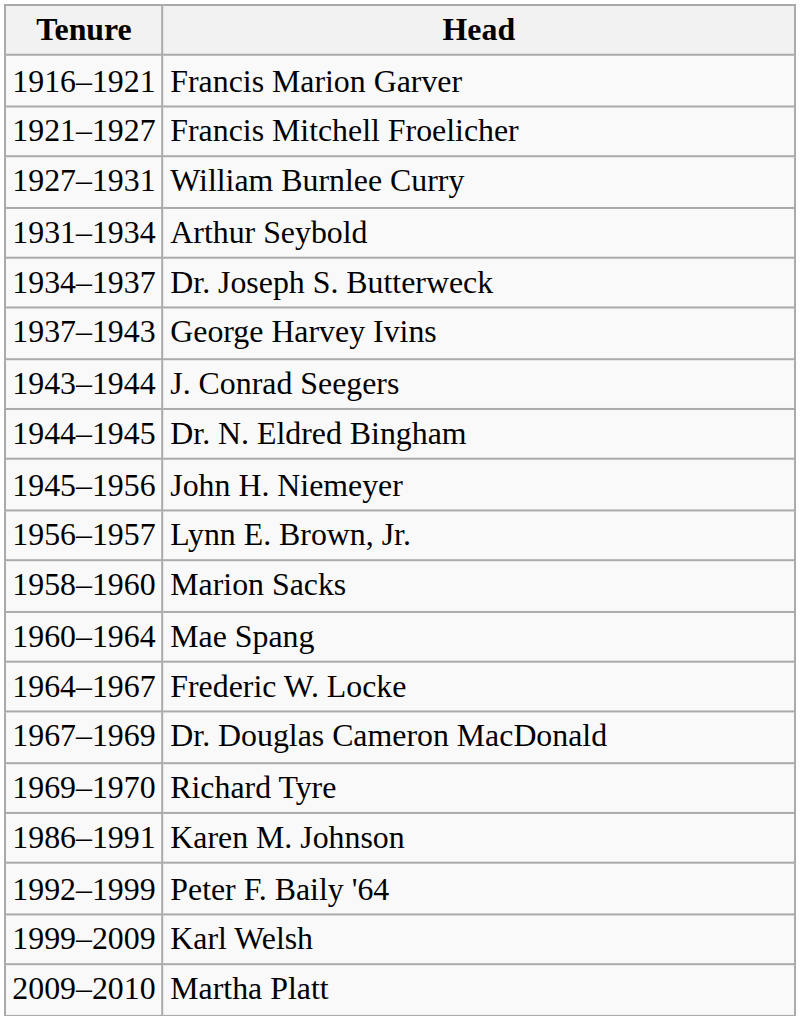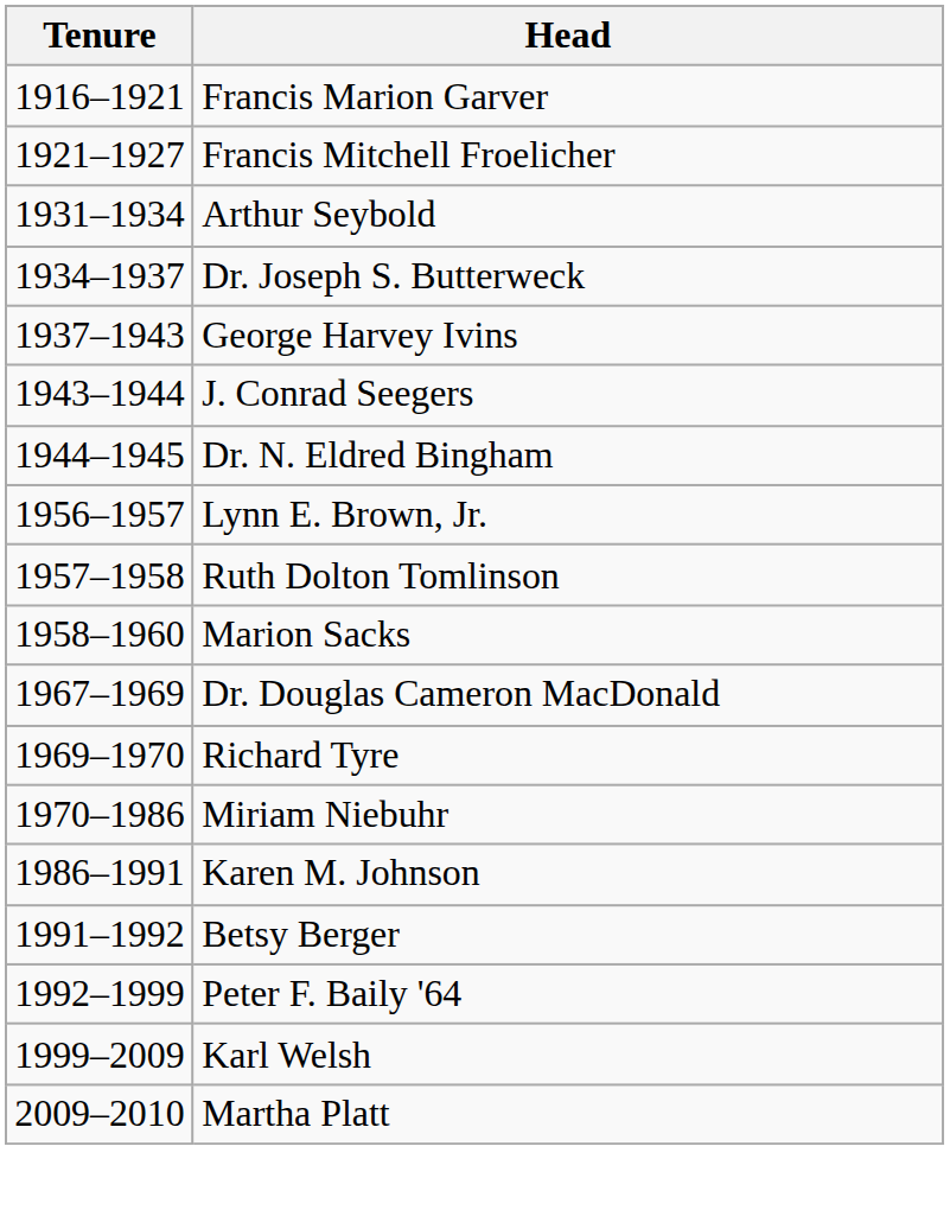 <table class="wikitable">
 <tr>
 <th width="20%">Tenure</th>
 <th>Head</th>
 </tr>
 <tr>
 <td>1916–1921</td>
 <td>Francis Marion Garver</td>
 </tr>
 <tr>
 <td>1921–1927</td>
 <td>Francis Mitchell Froelicher</td>
-</tr>
-<tr>
-<td>1927–1931</td>
-<td>William Burnlee Curry</td>
 </tr>
 <tr>
 <td>1931–1934</td>
 <td>Arthur Seybold</td>
 </tr>
 <tr>
 <td>1934–1937</td>
 <td>Dr. Joseph S. Butterweck</td>
 </tr>
 <tr>
 <td>1937–1943</td>
 <td>George Harvey Ivins</td>
 </tr>
 <tr>
 <td>1943–1944</td>
 <td>J. Conrad Seegers</td>
 </tr>
 <tr>
 <td>1944–1945</td>
 <td>Dr. N. Eldred Bingham</td>
 </tr>
 <tr>
-<td>1945–1956</td>
-<td>John H. Niemeyer</td>
-</tr>
-<tr>
 <td>1956–1957</td>
 <td>Lynn E. Brown, Jr.</td>
 </tr>
 <tr>
+<td>1957–1958</td>
+<td>Ruth Dolton Tomlinson</td>
+</tr>
+<tr>
 <td>1958–1960</td>
 <td>Marion Sacks</td>
-</tr>
-<tr>
-<td>1960–1964</td>
-<td>Mae Spang</td>
-</tr>
-<tr>
-<td>1964–1967</td>
-<td>Frederic W. Locke</td>
 </tr>
 <tr>
 <td>1967–1969</td>
 <td>Dr. Douglas Cameron MacDonald</td>
 </tr>
 <tr>
 <td>1969–1970</td>
 <td>Richard Tyre</td>
 </tr>
 <tr>
+<td>1970–1986</td>
+<td>Miriam Niebuhr</td>
+</tr>
+<tr>
 <td>1986–1991</td>
 <td>Karen M. Johnson</td>
+</tr>
+<tr>
+<td>1991–1992</td>
+<td>Betsy Berger</td>
 </tr>
 <tr>
 <td>1992–1999</td>
 <td>Peter F. Baily '64</td>
 </tr>
 <tr>
 <td>1999–2009</td>
 <td>Karl Welsh</td>
 </tr>
 <tr>
 <td>2009–2010</td>
 <td>Martha Platt</td>
 </tr>
 </table>
